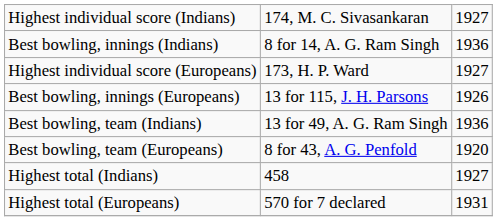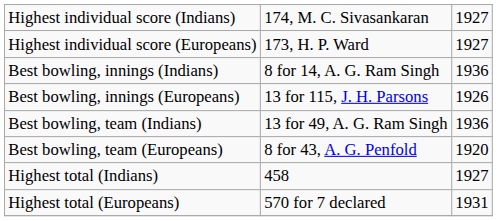 <table class="wikitable">
 <tr>
 <td>Highest individual score (Indians)</td>
 <td>174, M. C. Sivasankaran</td>
 <td>1927</td>
 </tr>
 <tr>
+<td>Highest individual score (Europeans)</td>
+<td>173, H. P. Ward</td>
+<td>1927</td>
+</tr>
+<tr>
 <td>Best bowling, innings (Indians)</td>
 <td>8 for 14, A. G. Ram Singh</td>
 <td>1936</td>
-</tr>
-<tr>
-<td>Highest individual score (Europeans)</td>
-<td>173, H. P. Ward</td>
-<td>1927</td>
 </tr>
 <tr>
 <td>Best bowling, innings (Europeans)</td>
 <td>13 for 115, <a href='#'>J. H. Parsons</a></td>
 <td>1926</td>
 </tr>
 <tr>
 <td>Best bowling, team (Indians)</td>
 <td>13 for 49, A. G. Ram Singh</td>
 <td>1936</td>
 </tr>
 <tr>
 <td>Best bowling, team (Europeans)</td>
 <td>8 for 43, <a href='#'>A. G. Penfold</a></td>
 <td>1920</td>
 </tr>
 <tr>
 <td>Highest total (Indians)</td>
 <td>458</td>
 <td>1927</td>
 </tr>
 <tr>
 <td>Highest total (Europeans)</td>
 <td>570 for 7 declared</td>
 <td>1931</td>
 </tr>
 <tr>
 </tr>
 </table>
